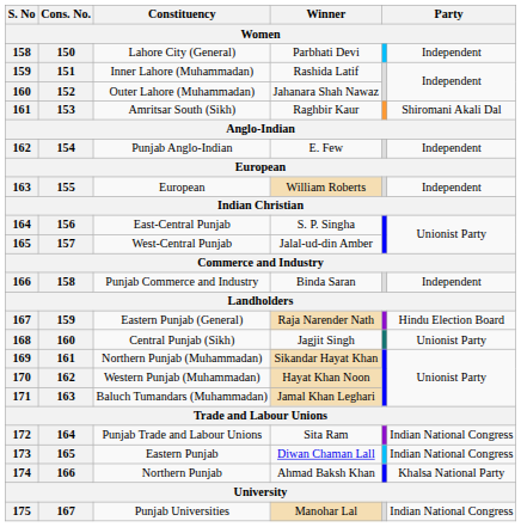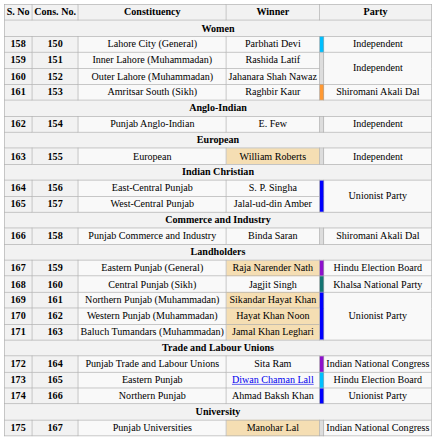 <table class="wikitable" style="text-align:center">
 <tr>
 <th>S. No</th>
 <th>Cons. No.</th>
 <th>Constituency</th>
 <th>Winner</th>
 <th colspan=2>Party</th>
 </tr>
 <tr>
 <th colspan=6>Women</th>
 </tr>
 <tr>
 <th>158</th>
 <th>150</th>
 <td>Lahore City (General)</td>
 <td>Parbhati Devi</td>
 <td bgcolor=#00BFFF></td>
 <td>Independent</td>
 </tr>
 <tr>
 <th>159</th>
 <th>151</th>
 <td>Inner Lahore (Muhammadan)</td>
 <td>Rashida Latif</td>
 <td bgcolor=#DDDDDD rowspan=2></td>
 <td rowspan=2>Independent</td>
 </tr>
 <tr>
 <th>160</th>
 <th>152</th>
 <td>Outer Lahore (Muhammadan)</td>
 <td>Jahanara Shah Nawaz</td>
 </tr>
 <tr>
 <th>161</th>
 <th>153</th>
 <td>Amritsar South (Sikh)</td>
 <td>Raghbir Kaur</td>
 <td bgcolor=#FF9933></td>
 <td>Shiromani Akali Dal</td>
 </tr>
 <tr>
 <th colspan=6>Anglo-Indian</th>
 </tr>
 <tr>
 <th>162</th>
 <th>154</th>
 <td>Punjab Anglo-Indian</td>
 <td bgcolo=wheat>E. Few</td>
 <td bgcolor=#DDDDDD></td>
 <td>Independent</td>
 </tr>
 <tr>
 <th colspan=6>European</th>
 </tr>
 <tr>
 <th>163</th>
 <th>155</th>
 <td>European</td>
 <td bgcolor=wheat>William Roberts</td>
 <td bgcolor=#DDDDDD></td>
 <td>Independent</td>
 </tr>
 <tr>
 <th colspan=6>Indian Christian</th>
 </tr>
 <tr>
 <th>164</th>
 <th>156</th>
 <td>East-Central Punjab</td>
 <td>S. P. Singha</td>
 <td bgcolor=blue rowspan=2></td>
 <td rowspan=2>Unionist Party</td>
 </tr>
 <tr>
 <th>165</th>
 <th>157</th>
 <td>West-Central Punjab</td>
 <td>Jalal-ud-din Amber</td>
 </tr>
 <tr>
 <th colspan=6>Commerce and Industry</th>
 </tr>
 <tr>
 <th>166</th>
 <th>158</th>
 <td>Punjab Commerce and Industry</td>
 <td>Binda Saran</td>
 <td bgcolor=#DDDDDD></td>
-<td>Independent</td>
+<td>Shiromani Akali Dal</td>
 </tr>
 <tr>
 <th colspan=6>Landholders</th>
 </tr>
 <tr>
 <th>167</th>
 <th>159</th>
 <td>Eastern Punjab (General)</td>
 <td bgcolor=wheat>Raja Narender Nath</td>
 <td bgcolor=#8D0FCC></td>
 <td>Hindu Election Board</td>
 </tr>
 <tr>
 <th>168</th>
 <th>160</th>
 <td>Central Punjab (Sikh)</td>
 <td>Jagjit Singh</td>
 <td bgcolor=#147472></td>
-<td>Unionist Party</td>
+<td>Khalsa National Party</td>
 </tr>
 <tr>
 <th>169</th>
 <th>161</th>
 <td>Northern Punjab (Muhammadan)</td>
 <td bgcolor=wheat>Sikandar Hayat Khan</td>
 <td bgcolor=blue rowspan=3></td>
 <td rowspan=3>Unionist Party</td>
 </tr>
 <tr>
 <th>170</th>
 <th>162</th>
 <td>Western Punjab (Muhammadan)</td>
 <td bgcolor=wheat>Hayat Khan Noon</td>
 </tr>
 <tr>
 <th>171</th>
 <th>163</th>
 <td>Baluch Tumandars (Muhammadan)</td>
 <td bgcolor=wheat>Jamal Khan Leghari</td>
 </tr>
 <tr>
 <th colspan=6>Trade and Labour Unions</th>
 </tr>
 <tr>
 <th>172</th>
 <th>164</th>
 <td>Punjab Trade and Labour Unions</td>
 <td>Sita Ram</td>
 <td bgcolor=#8D0FCC></td>
 <td>Indian National Congress</td>
 </tr>
 <tr>
 <th>173</th>
 <th>165</th>
 <td>Eastern Punjab</td>
 <td><a href='#'>Diwan Chaman Lall</a></td>
 <td bgcolor=#00BFFF></td>
-<td>Indian National Congress</td>
+<td>Hindu Election Board</td>
 </tr>
 <tr>
 <th>174</th>
 <th>166</th>
 <td>Northern Punjab</td>
 <td>Ahmad Baksh Khan</td>
 <td bgcolor=blue></td>
-<td>Khalsa National Party</td>
+<td>Unionist Party</td>
 </tr>
 <tr>
 <th colspan=6>University</th>
 </tr>
 <tr>
 <th>175</th>
 <th>167</th>
 <td>Punjab Universities</td>
 <td bgcolor=wheat>Manohar Lal</td>
 <td bgcolor=#DDDDDD></td>
 <td>Indian National Congress</td>
 </tr>
 </table>
